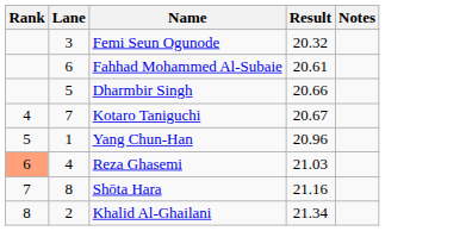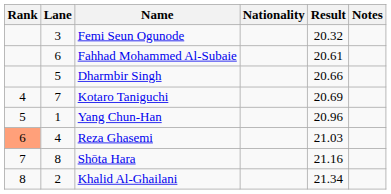 <table class="wikitable sortable" style="text-align:center">
 <tr>
 <th>Rank</th>
 <th>Lane</th>
 <th>Name</th>
+<th>Nationality</th>
 <th>Result</th>
 <th>Notes</th>
 </tr>
 <tr>
 <td></td>
 <td>3</td>
 <td align=left><a href='#'>Femi Seun Ogunode</a></td>
+<td align=left></td>
 <td>20.32</td>
 <td></td>
 </tr>
 <tr>
 <td></td>
 <td>6</td>
 <td align=left><a href='#'>Fahhad Mohammed Al-Subaie</a></td>
+<td align=left></td>
 <td>20.61</td>
 <td></td>
 </tr>
 <tr>
 <td></td>
 <td>5</td>
 <td align=left><a href='#'>Dharmbir Singh</a></td>
+<td align=left></td>
 <td>20.66</td>
 <td></td>
 </tr>
 <tr>
 <td>4</td>
 <td>7</td>
 <td align=left><a href='#'>Kotaro Taniguchi</a></td>
-<td>20.67</td>
+<td align=left></td>
+<td>20.69</td>
 <td></td>
 </tr>
 <tr>
 <td>5</td>
 <td>1</td>
 <td align=left><a href='#'>Yang Chun-Han</a></td>
+<td align=left></td>
 <td>20.96</td>
 <td></td>
 </tr>
 <tr>
 <td style="background: lightsalmon;">6</td>
 <td>4</td>
 <td align=left><a href='#'>Reza Ghasemi</a></td>
+<td align=left></td>
 <td>21.03</td>
 <td></td>
 </tr>
 <tr>
 <td>7</td>
 <td>8</td>
 <td align=left><a href='#'>Shōta Hara</a></td>
+<td align=left></td>
 <td>21.16</td>
 <td></td>
 </tr>
 <tr>
 <td>8</td>
 <td>2</td>
 <td align=left><a href='#'>Khalid Al-Ghailani</a></td>
+<td align=left></td>
 <td>21.34</td>
 <td></td>
 </tr>
 </table>
